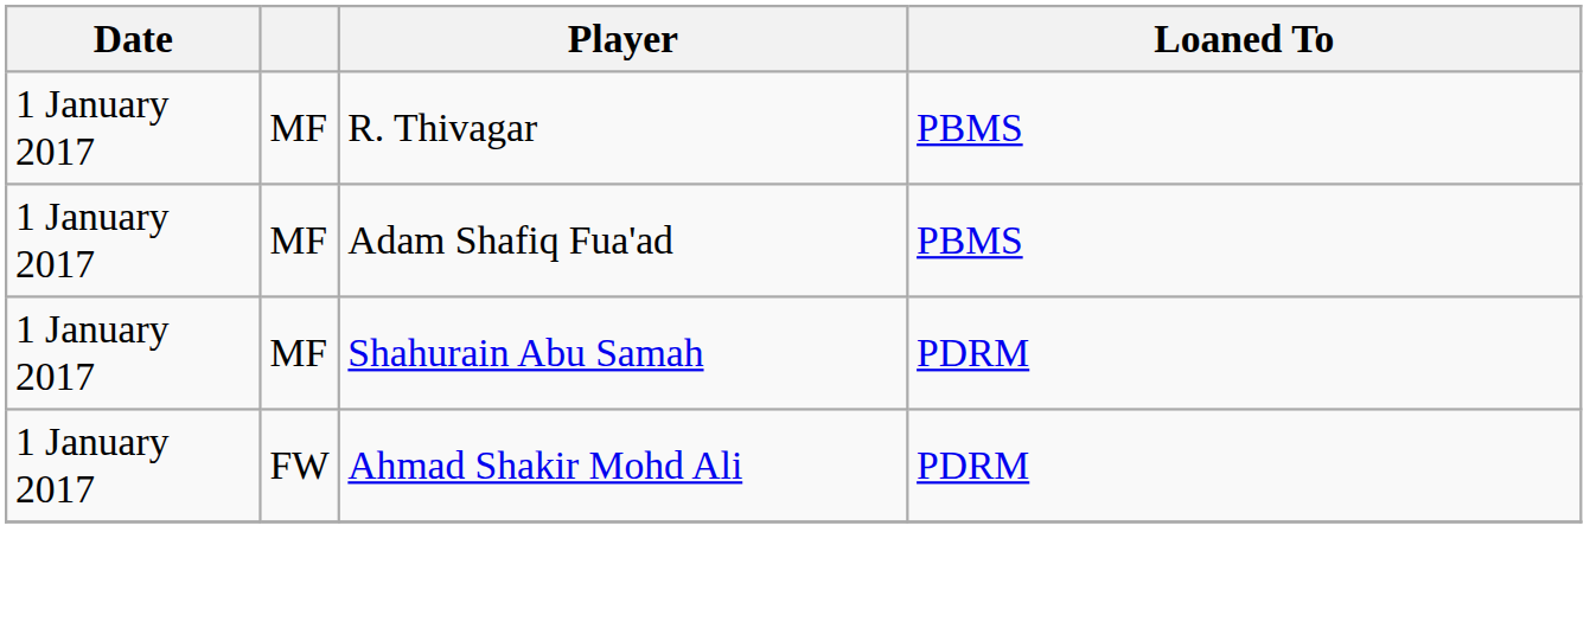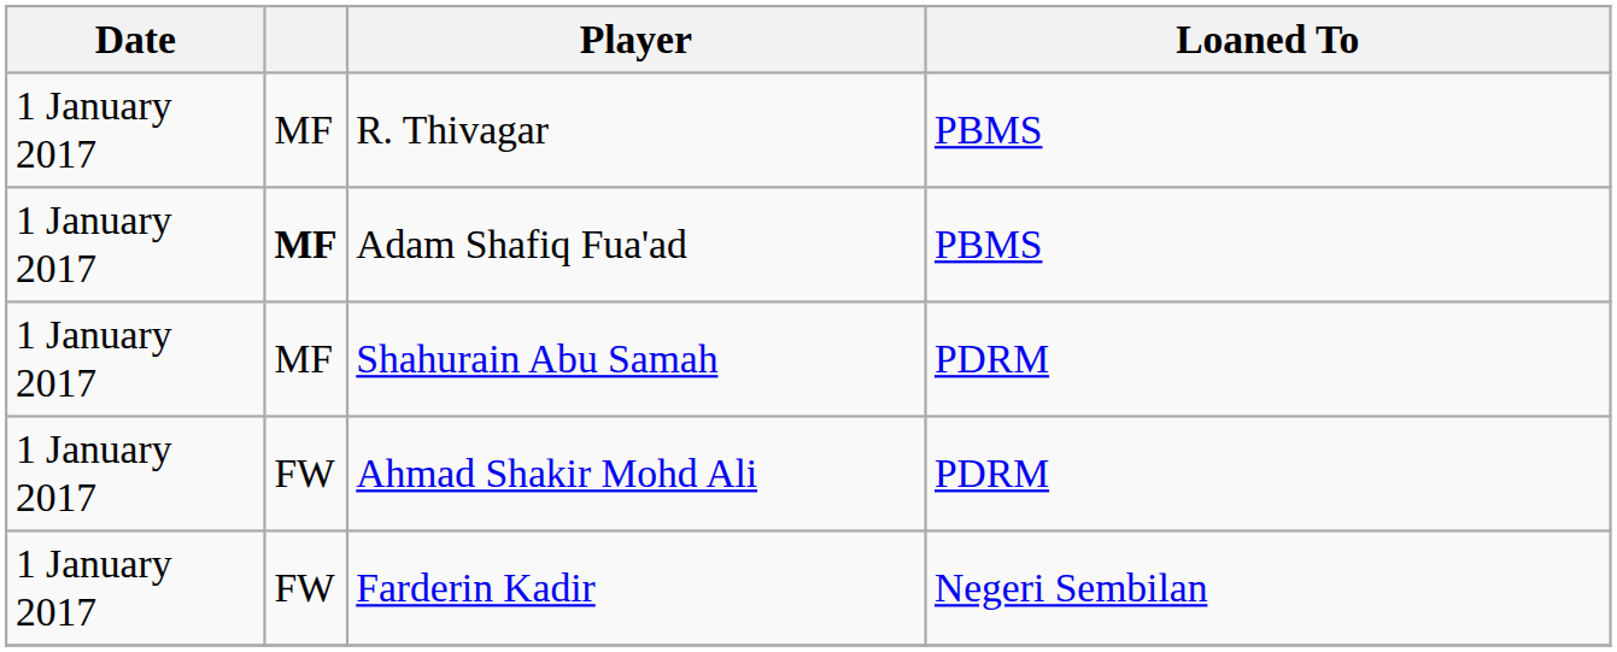 <table class="wikitable plainrowheaders sortable" style="font-size:95%">
 <tr>
 <th scope=col style="width:90px;"><strong>Date</strong></th>
 <th></th>
 <th scope=col style="width:210px;"><strong>Player</strong></th>
 <th scope=col style="width:250px;"><strong>Loaned To</strong></th>
 </tr>
 <tr>
 <td>1 January 2017</td>
 <td>MF</td>
 <td> R. Thivagar</td>
 <td> <a href='#'>PBMS</a></td>
 </tr>
 <tr>
 <td>1 January 2017</td>
-<td>MF</td>
+<td><strong>MF</strong></td>
 <td> Adam Shafiq Fua'ad</td>
 <td> <a href='#'>PBMS</a></td>
 </tr>
 <tr>
 <td>1 January 2017</td>
 <td>MF</td>
 <td> <a href='#'>Shahurain Abu Samah</a></td>
 <td><a href='#'>PDRM</a></td>
 </tr>
 <tr>
 <td>1 January 2017</td>
 <td>FW</td>
 <td> <a href='#'>Ahmad Shakir Mohd Ali</a></td>
 <td><a href='#'>PDRM</a></td>
 </tr>
 <tr>
+<td>1 January 2017</td>
+<td>FW</td>
+<td> <a href='#'>Farderin Kadir</a></td>
+<td> <a href='#'>Negeri Sembilan</a></td>
+</tr>
+<tr>
 </tr>
 </table>
